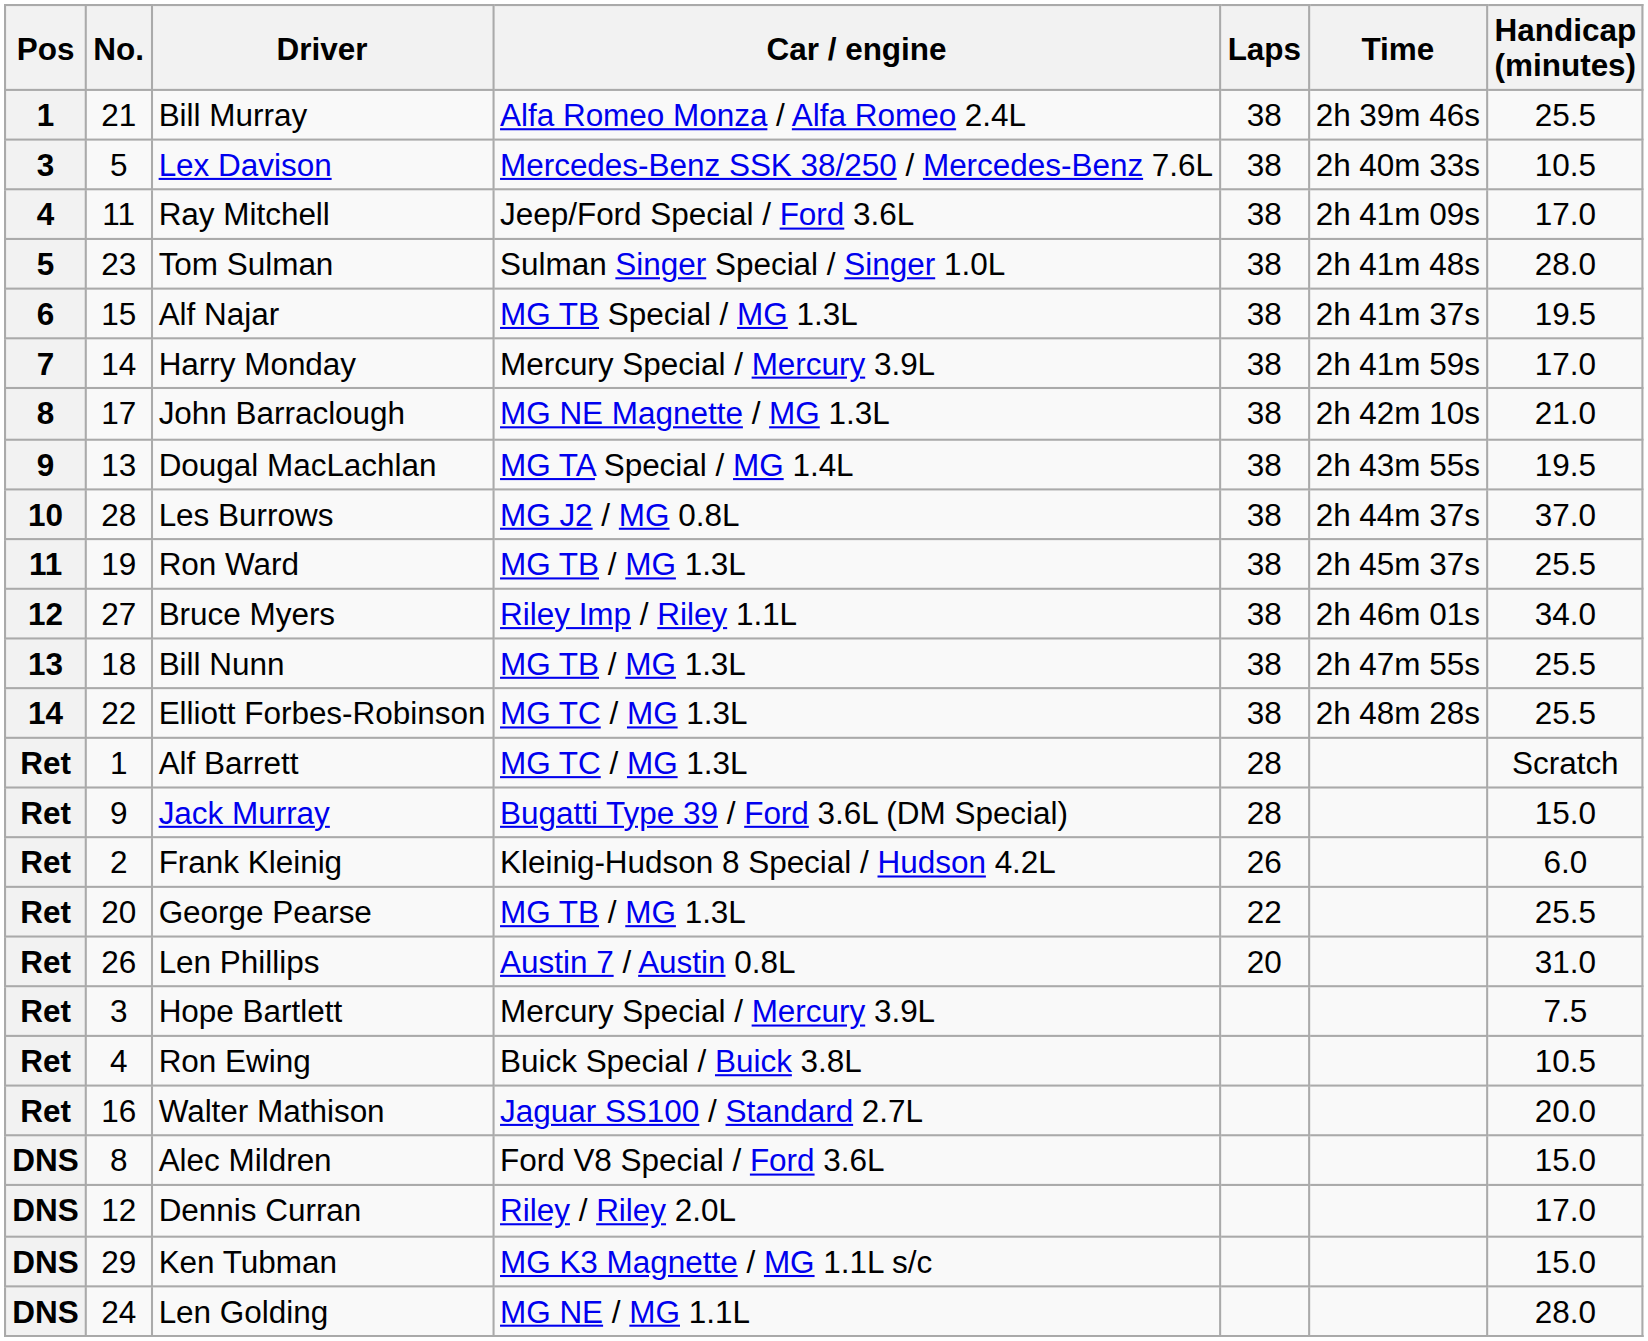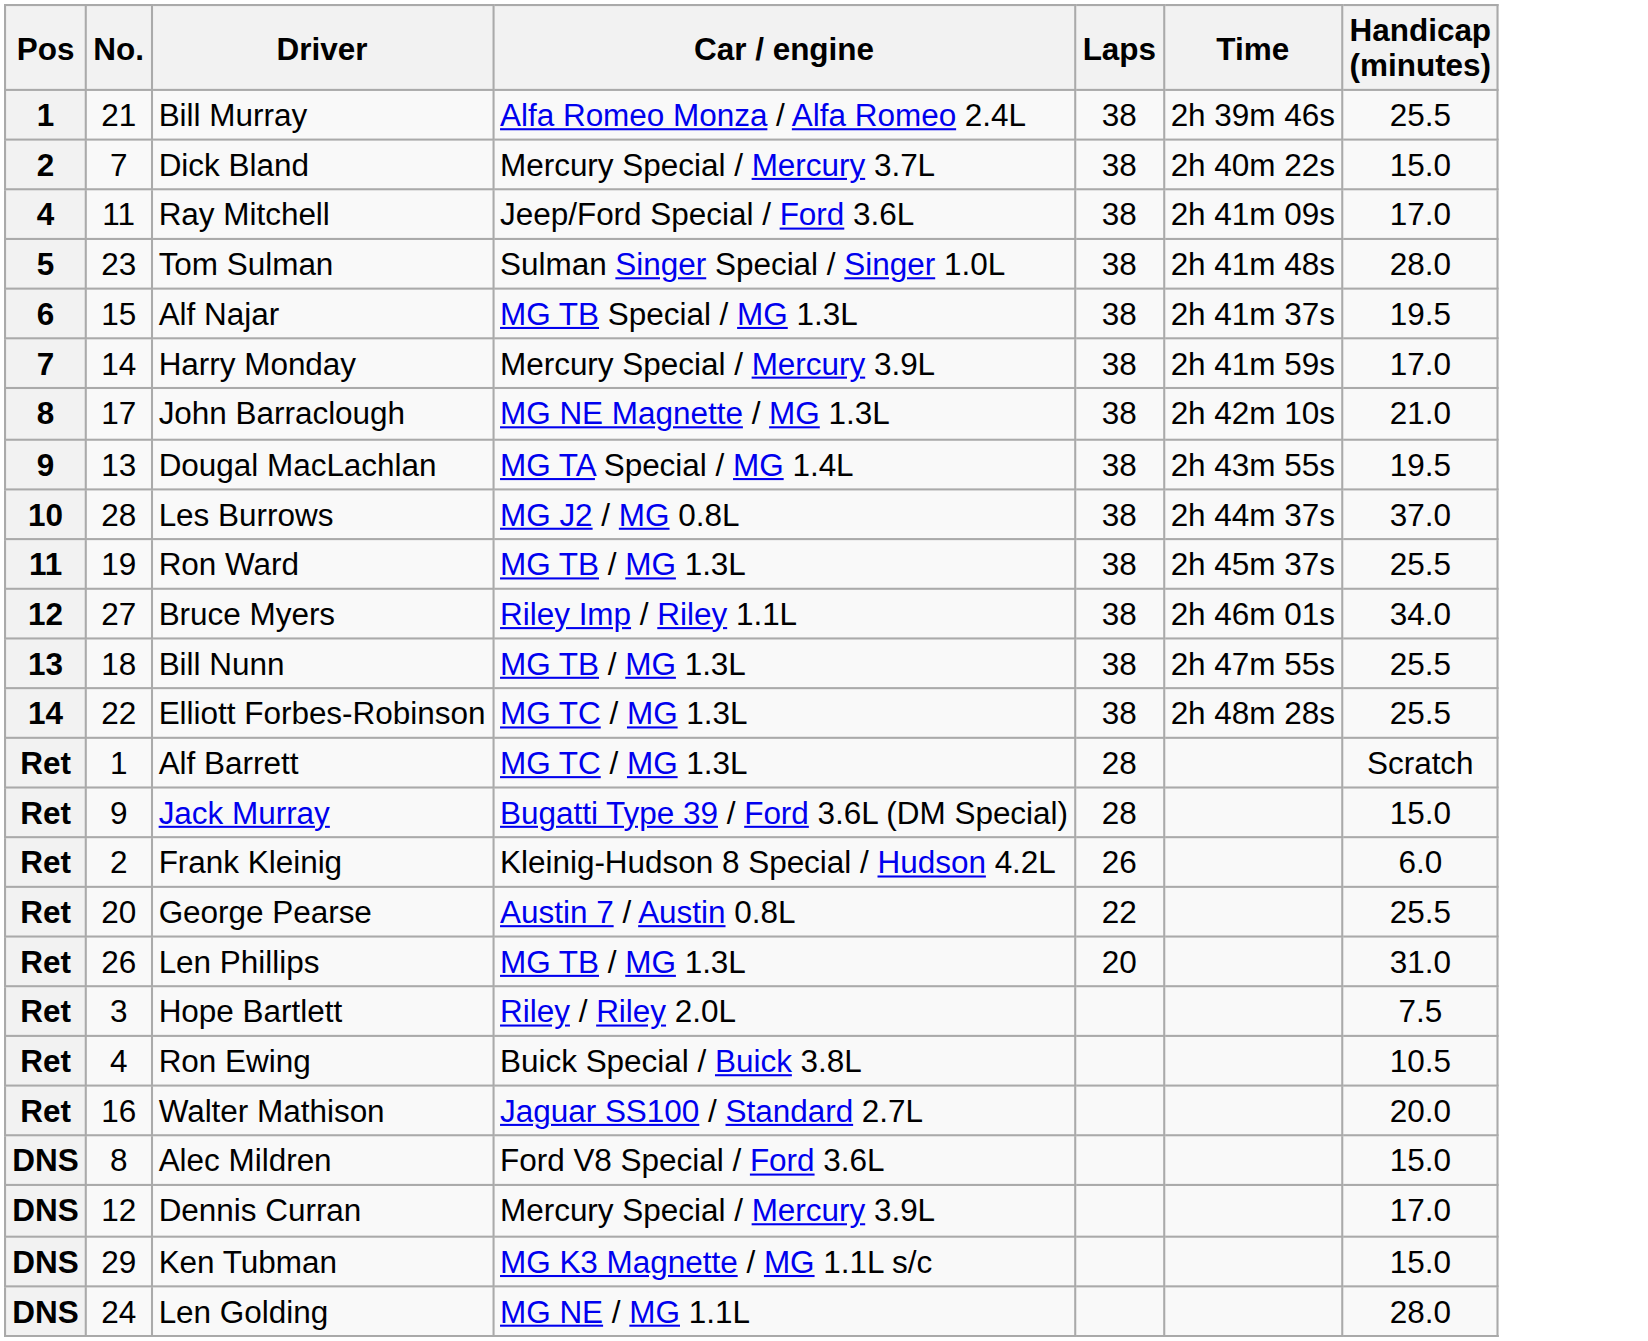 <table class="wikitable" style="font-size: 95%;">
 <tr>
 <th>Pos</th>
 <th>No.</th>
 <th>Driver</th>
 <th>Car / engine</th>
 <th>Laps</th>
 <th>Time</th>
 <th>Handicap <br> (minutes)</th>
 </tr>
 <tr>
 <th>1</th>
 <td align="center">21</td>
 <td> Bill Murray</td>
 <td><a href='#'>Alfa Romeo Monza</a> / <a href='#'>Alfa Romeo</a> 2.4L</td>
 <td align="center">38</td>
 <td>2h 39m 46s</td>
 <td align="center">25.5</td>
 </tr>
 <tr>
-<th>3</th>
-<td align="center">5</td>
-<td> <a href='#'>Lex Davison</a></td>
-<td><a href='#'>Mercedes-Benz SSK 38/250</a> / <a href='#'>Mercedes-Benz</a> 7.6L</td>
+<th>2</th>
+<td align="center">7</td>
+<td> Dick Bland</td>
+<td>Mercury Special / <a href='#'>Mercury</a> 3.7L</td>
 <td align="center">38</td>
-<td>2h 40m 33s</td>
-<td align="center">10.5</td>
+<td>2h 40m 22s</td>
+<td align="center">15.0</td>
 </tr>
 <tr>
 <th>4</th>
 <td align="center">11</td>
 <td> Ray Mitchell</td>
 <td>Jeep/Ford Special / <a href='#'>Ford</a> 3.6L</td>
 <td align="center">38</td>
 <td>2h 41m 09s</td>
 <td align="center">17.0</td>
 </tr>
 <tr>
 <th>5</th>
 <td align="center">23</td>
 <td> Tom Sulman</td>
 <td>Sulman <a href='#'>Singer</a> Special / <a href='#'>Singer</a> 1.0L</td>
 <td align="center">38</td>
 <td>2h 41m 48s</td>
 <td align="center">28.0</td>
 </tr>
 <tr>
 <th>6</th>
 <td align="center">15</td>
 <td> Alf Najar</td>
 <td><a href='#'>MG TB</a> Special / <a href='#'>MG</a> 1.3L</td>
 <td align="center">38</td>
 <td>2h 41m 37s</td>
 <td align="center">19.5</td>
 </tr>
 <tr>
 <th>7</th>
 <td align="center">14</td>
 <td> Harry Monday</td>
 <td>Mercury Special / <a href='#'>Mercury</a> 3.9L</td>
 <td align="center">38</td>
 <td>2h 41m 59s</td>
 <td align="center">17.0</td>
 </tr>
 <tr>
 <th>8</th>
 <td align="center">17</td>
 <td> John Barraclough</td>
 <td><a href='#'>MG NE Magnette</a> / <a href='#'>MG</a> 1.3L</td>
 <td align="center">38</td>
 <td>2h 42m 10s</td>
 <td align="center">21.0</td>
 </tr>
 <tr>
 <th>9</th>
 <td align="center">13</td>
 <td> Dougal MacLachlan</td>
 <td><a href='#'>MG TA</a> Special / <a href='#'>MG</a> 1.4L</td>
 <td align="center">38</td>
 <td>2h 43m 55s</td>
 <td align="center">19.5</td>
 </tr>
 <tr>
 <th>10</th>
 <td align="center">28</td>
 <td> Les Burrows</td>
 <td><a href='#'>MG J2</a> / <a href='#'>MG</a> 0.8L</td>
 <td align="center">38</td>
 <td>2h 44m 37s</td>
 <td align="center">37.0</td>
 </tr>
 <tr>
 <th>11</th>
 <td align="center">19</td>
 <td> Ron Ward</td>
 <td><a href='#'>MG TB</a> / <a href='#'>MG</a> 1.3L</td>
 <td align="center">38</td>
 <td>2h 45m 37s</td>
 <td align="center">25.5</td>
 </tr>
 <tr>
 <th>12</th>
 <td align="center">27</td>
 <td> Bruce Myers</td>
 <td><a href='#'>Riley Imp</a> / <a href='#'>Riley</a> 1.1L</td>
 <td align="center">38</td>
 <td>2h 46m 01s</td>
 <td align="center">34.0</td>
 </tr>
 <tr>
 <th>13</th>
 <td align="center">18</td>
 <td> Bill Nunn</td>
 <td><a href='#'>MG TB</a> / <a href='#'>MG</a> 1.3L</td>
 <td align="center">38</td>
 <td>2h 47m 55s</td>
 <td align="center">25.5</td>
 </tr>
 <tr>
 <th>14</th>
 <td align="center">22</td>
 <td> Elliott Forbes-Robinson</td>
 <td><a href='#'>MG TC</a> / <a href='#'>MG</a> 1.3L</td>
 <td align="center">38</td>
 <td>2h 48m 28s</td>
 <td align="center">25.5</td>
 </tr>
 <tr>
 <th>Ret</th>
 <td align="center">1</td>
 <td> Alf Barrett</td>
 <td><a href='#'>MG TC</a> / <a href='#'>MG</a> 1.3L</td>
 <td align="center">28</td>
 <td></td>
 <td align="center">Scratch</td>
 </tr>
 <tr>
 <th>Ret</th>
 <td align="center">9</td>
 <td> <a href='#'>Jack Murray</a></td>
 <td><a href='#'>Bugatti Type 39</a> / <a href='#'>Ford</a> 3.6L (DM Special)</td>
 <td align="center">28</td>
 <td></td>
 <td align="center">15.0</td>
 </tr>
 <tr>
 <th>Ret</th>
 <td align="center">2</td>
 <td> Frank Kleinig</td>
 <td>Kleinig-Hudson 8 Special / <a href='#'>Hudson</a> 4.2L</td>
 <td align="center">26</td>
 <td></td>
 <td align="center">6.0</td>
 </tr>
 <tr>
 <th>Ret</th>
 <td align="center">20</td>
 <td> George Pearse</td>
-<td><a href='#'>MG TB</a> / <a href='#'>MG</a> 1.3L</td>
+<td><a href='#'>Austin 7</a> / <a href='#'>Austin</a> 0.8L</td>
 <td align="center">22</td>
 <td></td>
 <td align="center">25.5</td>
 </tr>
 <tr>
 <th>Ret</th>
 <td align="center">26</td>
 <td> Len Phillips</td>
-<td><a href='#'>Austin 7</a> / <a href='#'>Austin</a> 0.8L</td>
+<td><a href='#'>MG TB</a> / <a href='#'>MG</a> 1.3L</td>
 <td align="center">20</td>
 <td></td>
 <td align="center">31.0</td>
 </tr>
 <tr>
 <th>Ret</th>
 <td align="center">3</td>
 <td> Hope Bartlett</td>
-<td>Mercury Special / <a href='#'>Mercury</a> 3.9L</td>
+<td><a href='#'>Riley</a> / <a href='#'>Riley</a> 2.0L </td>
 <td></td>
 <td></td>
 <td align="center">7.5</td>
 </tr>
 <tr>
 <th>Ret</th>
 <td align="center">4</td>
 <td> Ron Ewing</td>
 <td>Buick Special / <a href='#'>Buick</a> 3.8L</td>
 <td></td>
 <td></td>
 <td align="center">10.5</td>
 </tr>
 <tr>
 <th>Ret</th>
 <td align="center">16</td>
 <td> Walter Mathison</td>
 <td><a href='#'>Jaguar SS100</a> / <a href='#'>Standard</a> 2.7L</td>
 <td></td>
 <td></td>
 <td align="center">20.0</td>
 </tr>
 <tr>
 <th>DNS</th>
 <td align="center">8</td>
 <td> Alec Mildren</td>
 <td>Ford V8 Special / <a href='#'>Ford</a> 3.6L</td>
 <td></td>
 <td></td>
 <td align="center">15.0</td>
 </tr>
 <tr>
 <th>DNS</th>
 <td align="center">12</td>
 <td> Dennis Curran</td>
-<td><a href='#'>Riley</a> / <a href='#'>Riley</a> 2.0L </td>
+<td>Mercury Special / <a href='#'>Mercury</a> 3.9L</td>
 <td></td>
 <td></td>
 <td align="center">17.0</td>
 </tr>
 <tr>
 <th>DNS</th>
 <td align="center">29</td>
 <td> Ken Tubman</td>
 <td><a href='#'>MG K3 Magnette</a>  / <a href='#'>MG</a> 1.1L s/c </td>
 <td></td>
 <td></td>
 <td align="center">15.0</td>
 </tr>
 <tr>
 <th>DNS</th>
 <td align="center">24</td>
 <td> Len Golding</td>
 <td><a href='#'>MG NE</a> / <a href='#'>MG</a> 1.1L</td>
 <td></td>
 <td></td>
 <td align="center">28.0</td>
 </tr>
 <tr>
 </tr>
 </table>
